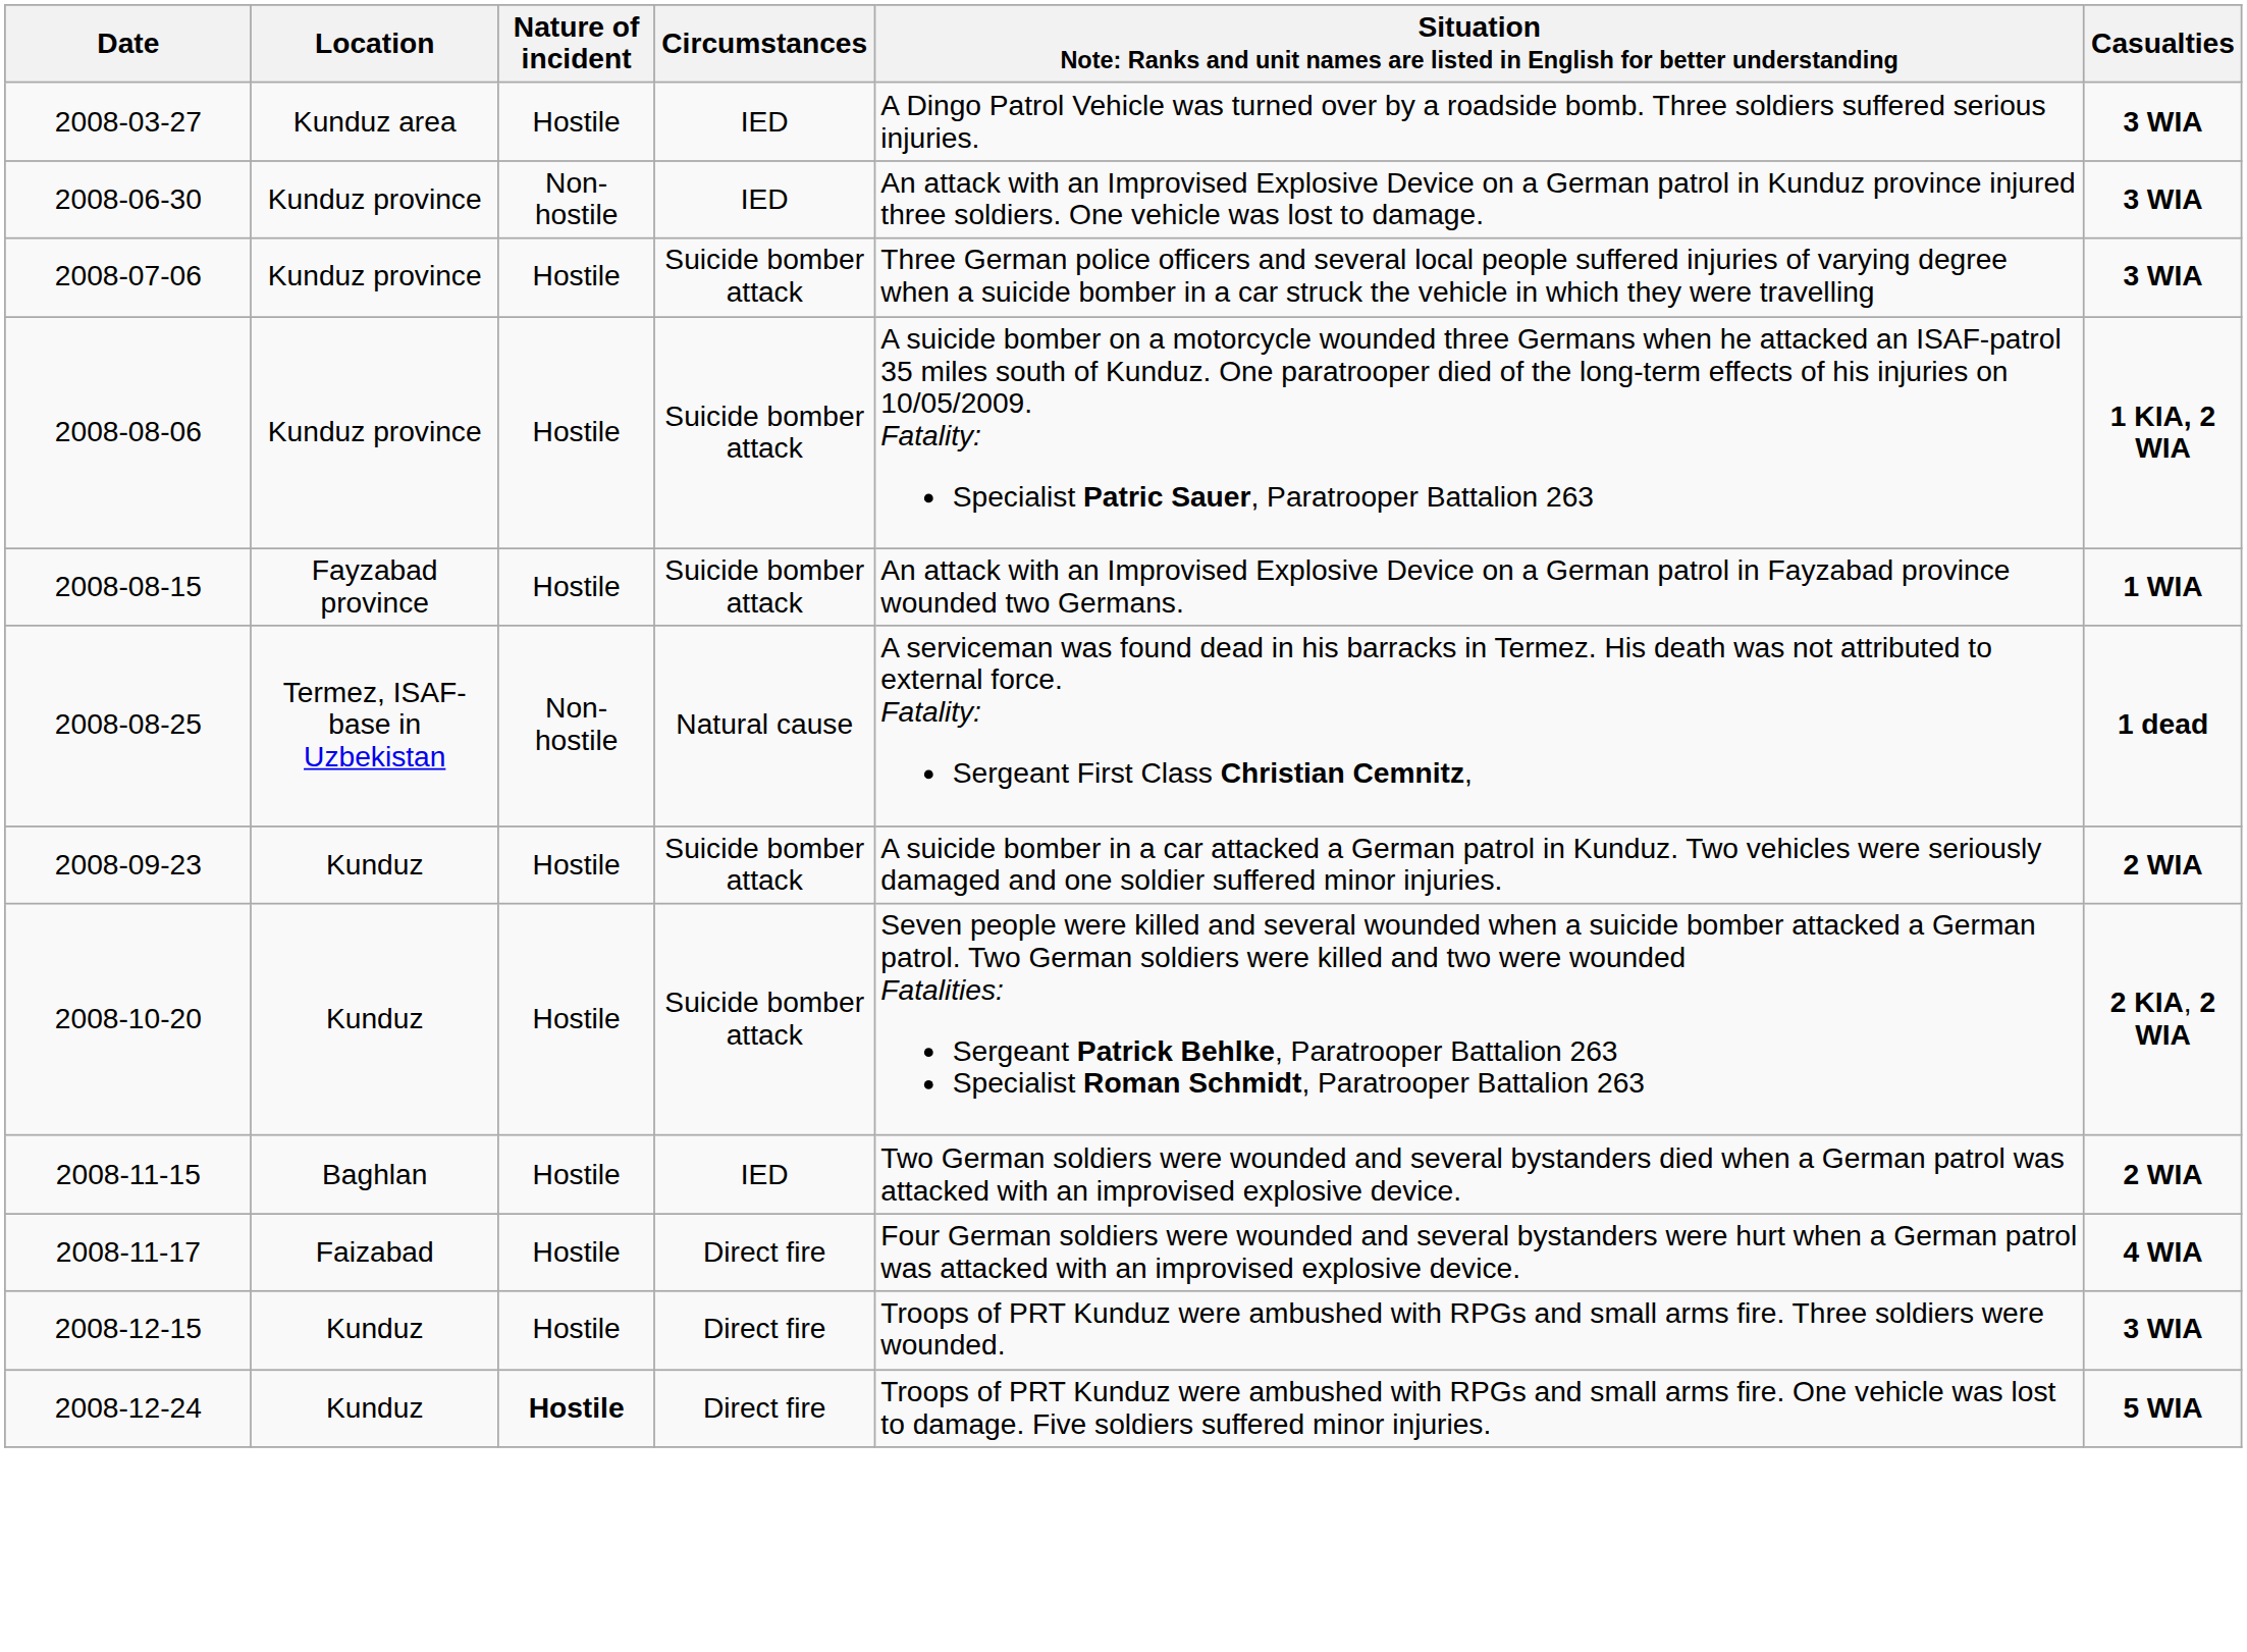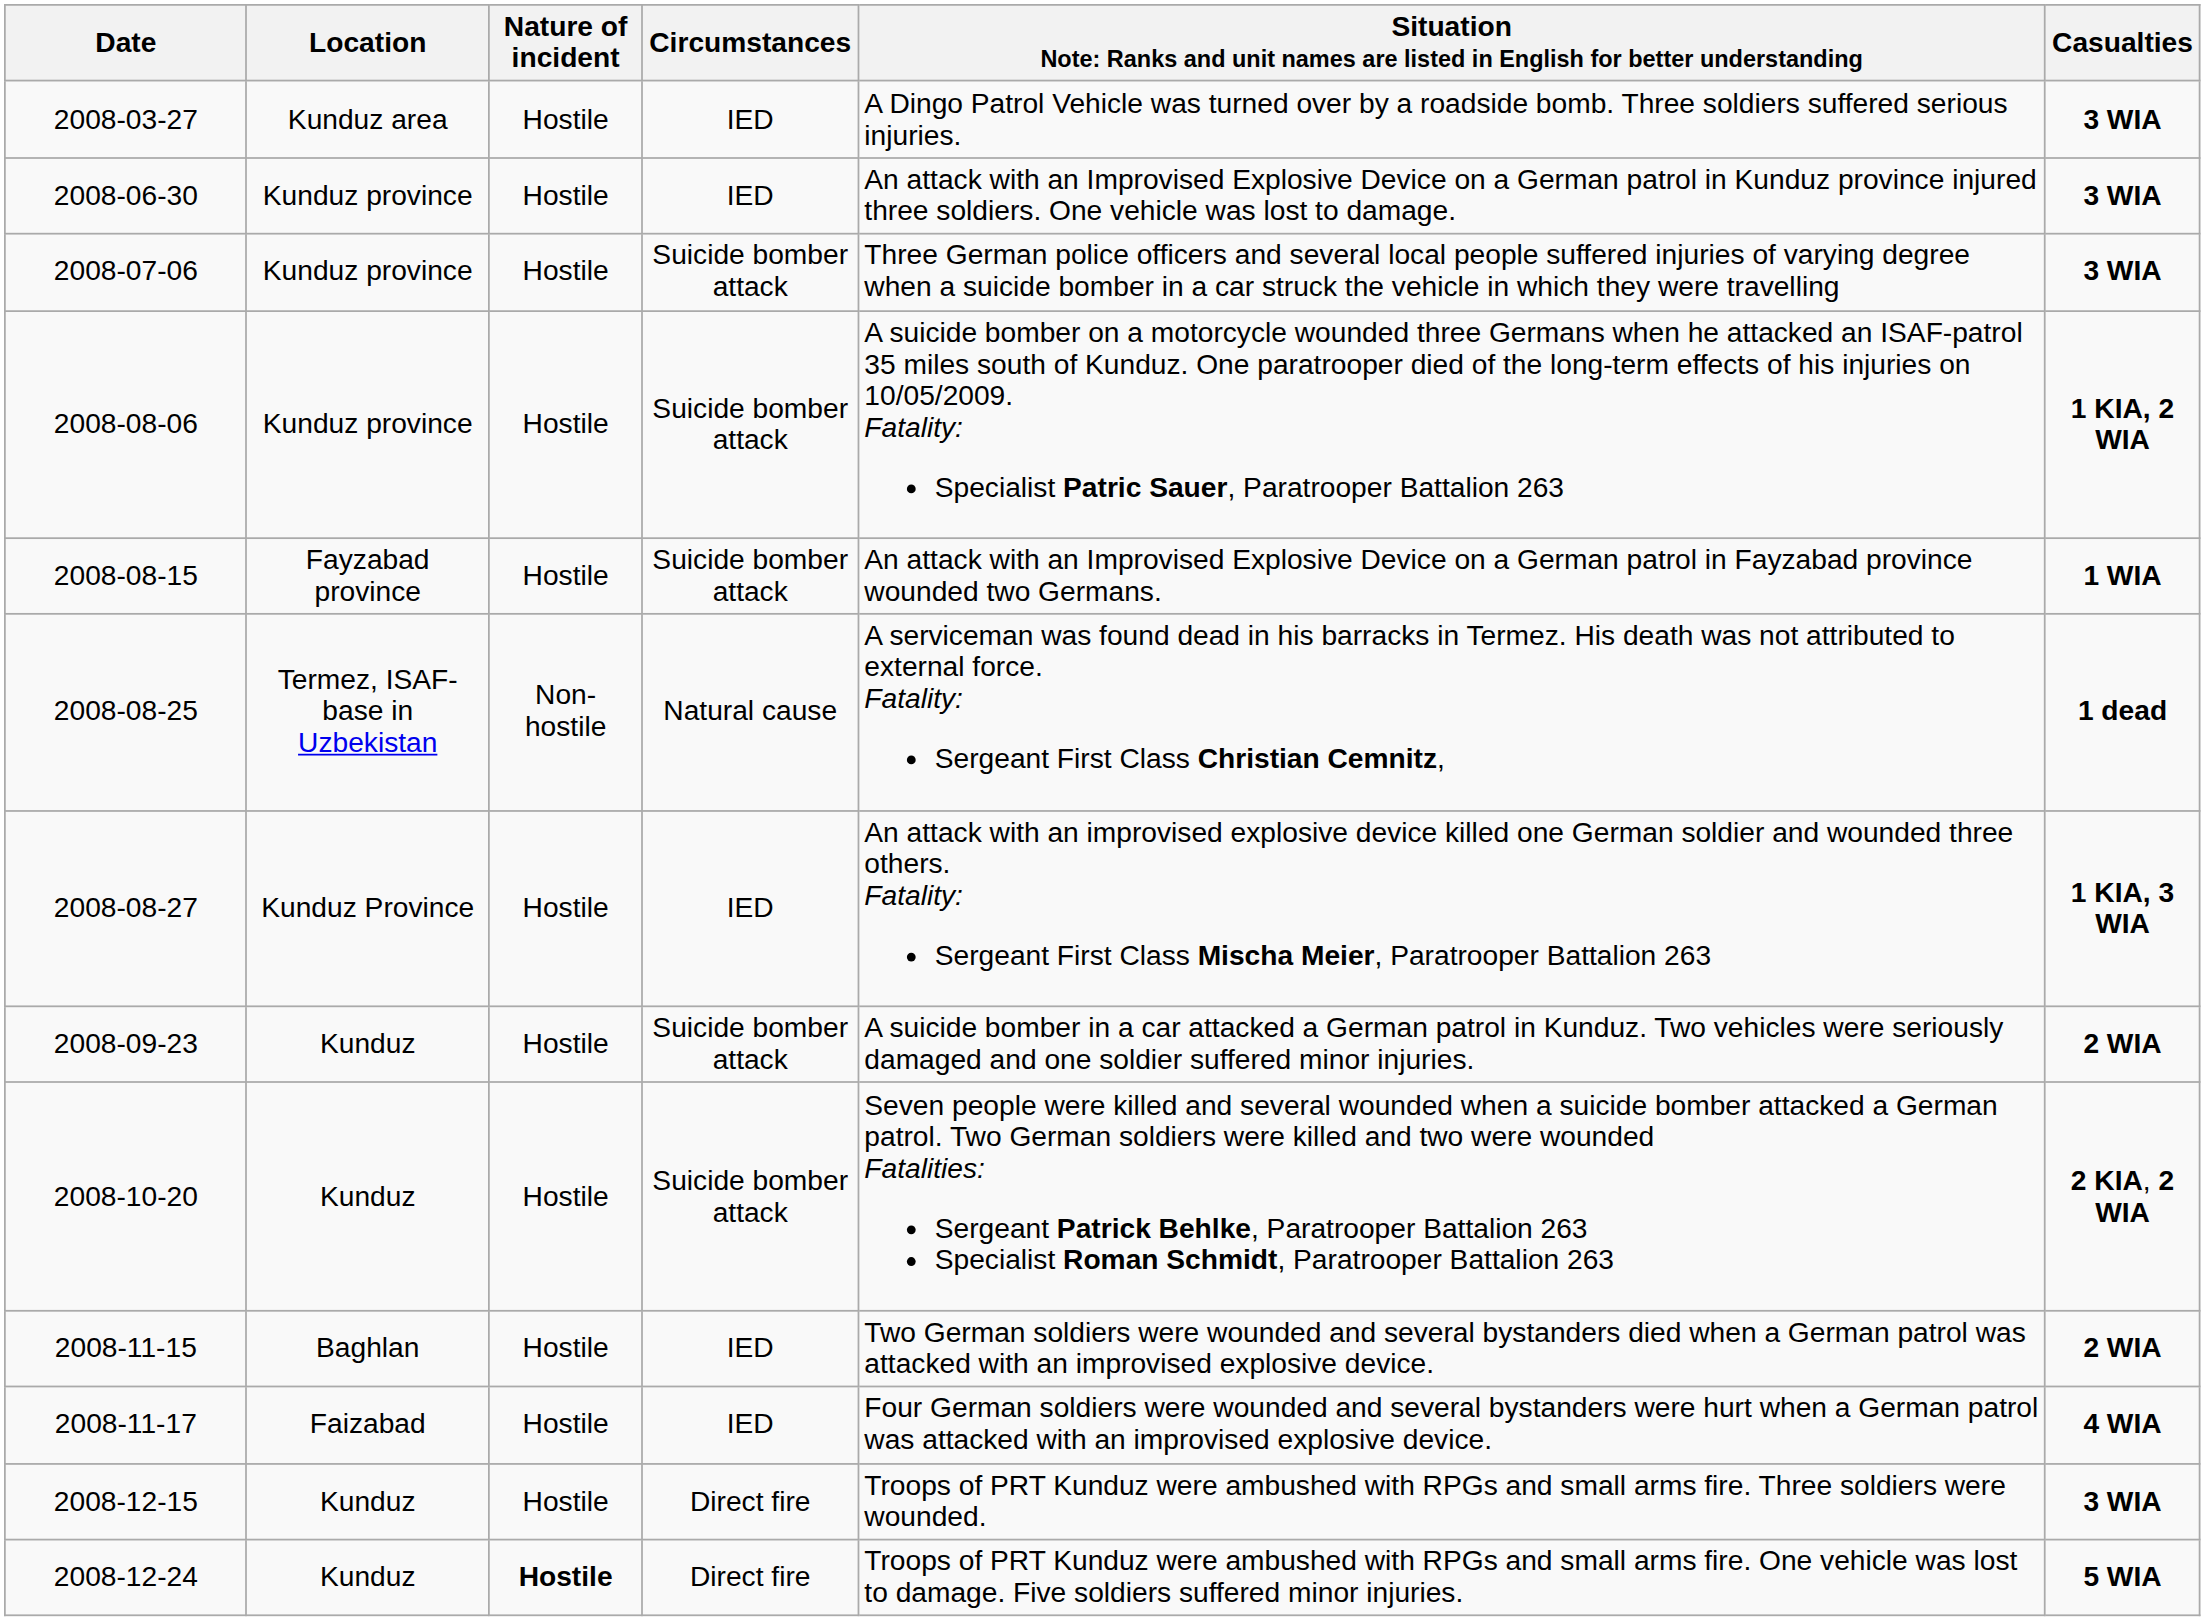 <table class="wikitable">
 <tr>
 <th style="width: 11%">Date</th>
 <th style="width: 11%">Location</th>
 <th style="width: 7%">Nature of incident</th>
 <th style="width: 9%">Circumstances</th>
 <th style="width: 54%">Situation<br><small>Note: Ranks and unit names are listed in English for better understanding</small></th>
 <th style="width: 6%">Casualties</th>
 </tr>
 <tr>
 <td align="center">2008-03-27</td>
 <td align="center">Kunduz area</td>
 <td align="center">Hostile</td>
 <td align="center">IED</td>
 <td>A Dingo Patrol Vehicle was turned over by a roadside bomb. Three soldiers suffered serious injuries.</td>
 <td align="center"><strong>3 WIA</strong></td>
 </tr>
 <tr>
 <td align="center">2008-06-30</td>
 <td align="center">Kunduz province</td>
-<td align="center">Non-hostile</td>
+<td align="center">Hostile</td>
 <td align="center">IED</td>
 <td>An attack with an Improvised Explosive Device on a German patrol in Kunduz province injured three soldiers. One vehicle was lost to damage.</td>
 <td align="center"><strong>3 WIA</strong></td>
 </tr>
 <tr>
 <td align="center">2008-07-06</td>
 <td align="center">Kunduz province</td>
 <td align="center">Hostile</td>
 <td align="center">Suicide bomber attack</td>
 <td>Three German police officers and several local people suffered injuries of varying degree when a suicide bomber in a car struck the vehicle in which they were travelling</td>
 <td align="center"><strong>3 WIA</strong></td>
 </tr>
 <tr>
 <td align="center">2008-08-06</td>
 <td align="center">Kunduz province</td>
 <td align="center">Hostile</td>
 <td align="center">Suicide bomber attack</td>
 <td>A suicide bomber on a motorcycle wounded three Germans when he attacked an ISAF-patrol 35 miles south of Kunduz. One paratrooper died of the long-term effects of his injuries on 10/05/2009.<br><em>Fatality:</em><ul><li>Specialist <strong>Patric Sauer</strong>, Paratrooper Battalion 263</li></ul></td>
 <td align="center"><strong>1 KIA, 2 WIA</strong></td>
 </tr>
 <tr>
 <td align="center">2008-08-15</td>
 <td align="center">Fayzabad province</td>
 <td align="center">Hostile</td>
 <td align="center">Suicide bomber attack</td>
 <td>An attack with an Improvised Explosive Device on a German patrol in Fayzabad province wounded two Germans.</td>
 <td align="center"><strong>1 WIA</strong></td>
 </tr>
 <tr>
 <td align="center">2008-08-25</td>
 <td align="center">Termez, ISAF-base in <a href='#'>Uzbekistan</a></td>
 <td align="center">Non-hostile</td>
 <td align="center">Natural cause</td>
 <td>A serviceman was found dead in his barracks in Termez. His death was not attributed to external force.<br><em>Fatality:</em><ul><li>Sergeant First Class <strong>Christian Cemnitz</strong>,</li></ul></td>
 <td align="center"><strong>1 dead</strong></td>
 </tr>
 <tr>
+<td align="center">2008-08-27</td>
+<td align="center">Kunduz Province</td>
+<td align="center">Hostile</td>
+<td align="center">IED</td>
+<td>An attack with an improvised explosive device killed one German soldier and wounded three others.<br><em>Fatality:</em><ul><li>Sergeant First Class <strong>Mischa Meier</strong>, Paratrooper Battalion 263</li></ul></td>
+<td align="center"><strong>1 KIA, 3 WIA</strong></td>
+</tr>
+<tr>
 <td align="center">2008-09-23</td>
 <td align="center">Kunduz</td>
 <td align="center">Hostile</td>
 <td align="center">Suicide bomber attack</td>
 <td>A suicide bomber in a car attacked a German patrol in Kunduz. Two vehicles were seriously damaged and one soldier suffered minor injuries.</td>
 <td align="center"><strong>2 WIA</strong></td>
 </tr>
 <tr>
 <td align="center">2008-10-20</td>
 <td align="center">Kunduz</td>
 <td align="center">Hostile</td>
 <td align="center">Suicide bomber attack</td>
 <td>Seven people were killed and several wounded when a suicide bomber attacked a German patrol. Two German soldiers were killed and two were wounded<br><em>Fatalities:</em><ul><li>Sergeant <strong>Patrick Behlke</strong>, Paratrooper Battalion 263</li><li>Specialist <strong>Roman Schmidt</strong>, Paratrooper Battalion 263</li></ul></td>
 <td align="center"><strong>2 KIA</strong>, <strong>2 WIA</strong></td>
 </tr>
 <tr>
 <td align="center">2008-11-15</td>
 <td align="center">Baghlan</td>
 <td align="center">Hostile</td>
 <td align="center">IED</td>
 <td>Two German soldiers were wounded and several bystanders died when a German patrol was attacked with an improvised explosive device.</td>
 <td align="center"><strong>2 WIA</strong></td>
 </tr>
 <tr>
 <td align="center">2008-11-17</td>
 <td align="center">Faizabad</td>
 <td align="center">Hostile</td>
-<td align="center">Direct fire</td>
+<td align="center">IED</td>
 <td>Four German soldiers were wounded and several bystanders were hurt when a German patrol was attacked with an improvised explosive device.</td>
 <td align="center"><strong>4 WIA</strong></td>
 </tr>
 <tr>
 <td align="center">2008-12-15</td>
 <td align="center">Kunduz</td>
 <td align="center">Hostile</td>
 <td align="center">Direct fire</td>
 <td>Troops of PRT Kunduz were ambushed with RPGs and small arms fire. Three soldiers were wounded.</td>
 <td align="center"><strong>3 WIA</strong></td>
 </tr>
 <tr>
 <td align="center">2008-12-24</td>
 <td align="center">Kunduz</td>
 <td align="center"><strong>Hostile</strong></td>
 <td align="center">Direct fire</td>
 <td>Troops of PRT Kunduz were ambushed with RPGs and small arms fire. One vehicle was lost to damage. Five soldiers suffered minor injuries.</td>
 <td align="center"><strong>5 WIA</strong></td>
 </tr>
 </table>
